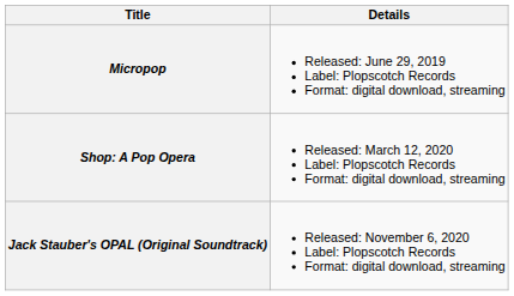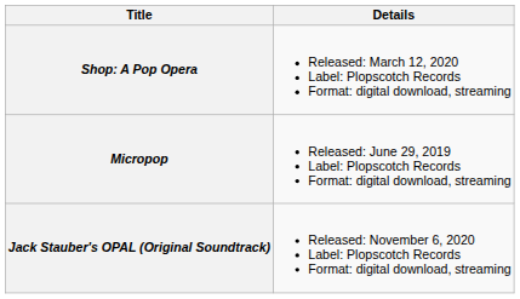 <table class="wikitable plainrowheaders">
 <tr>
 <th scope="col">Title</th>
 <th scope="col">Details</th>
 </tr>
 <tr>
+<th scope="row"><em>Shop: A Pop Opera</em></th>
+<td><br><ul><li>Released: March 12, 2020</li><li>Label: Plopscotch Records</li><li>Format: digital download, streaming</li></ul></td>
+</tr>
+<tr>
 <th scope="row"><em>Micropop</em></th>
 <td><br><ul><li>Released: June 29, 2019</li><li>Label: Plopscotch Records</li><li>Format: digital download, streaming</li></ul></td>
-</tr>
-<tr>
-<th scope="row"><em>Shop: A Pop Opera</em></th>
-<td><br><ul><li>Released: March 12, 2020</li><li>Label: Plopscotch Records</li><li>Format: digital download, streaming</li></ul></td>
 </tr>
 <tr>
 <th scope="row"><em>Jack Stauber's OPAL (Original Soundtrack)</em></th>
 <td><br><ul><li>Released: November 6, 2020</li><li>Label: Plopscotch Records</li><li>Format: digital download, streaming</li></ul></td>
 </tr>
 </table>
